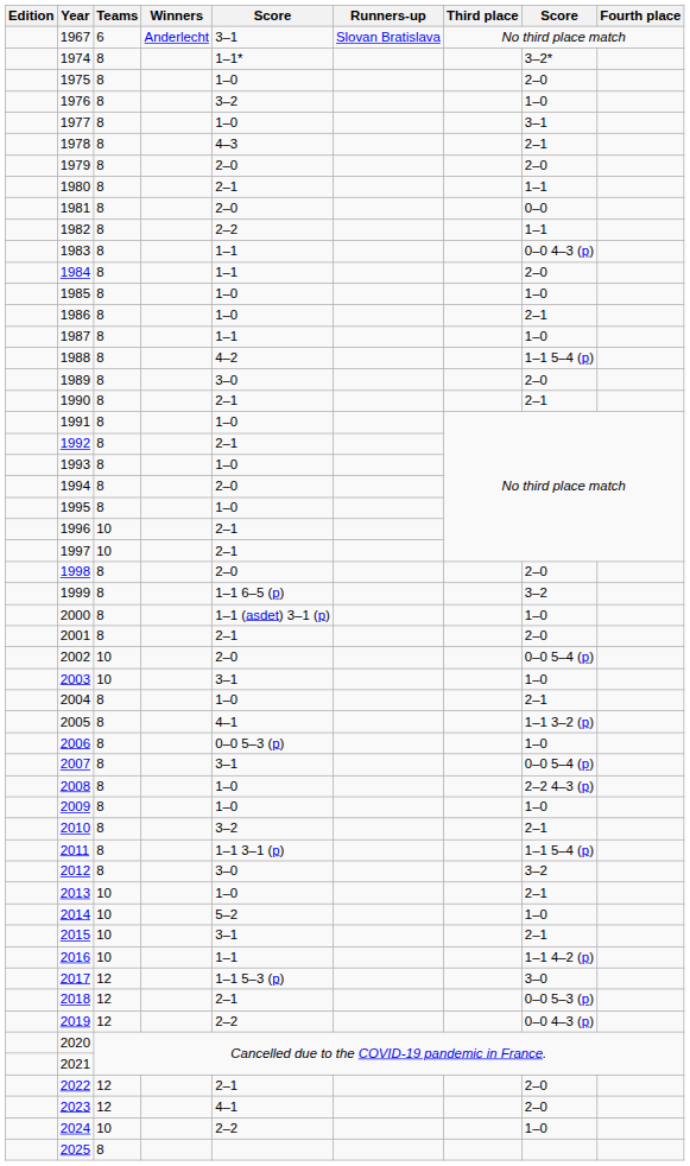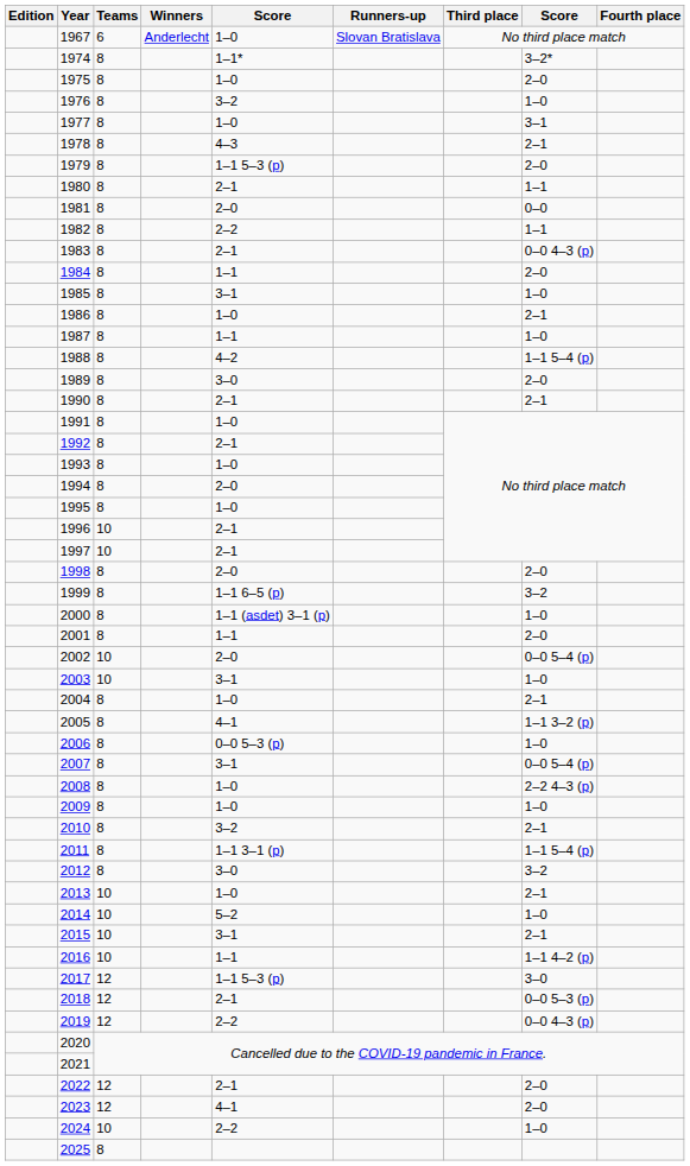 <table class="wikitable">
 <tr>
 <th>Edition</th>
 <th>Year</th>
 <th>Teams</th>
 <th>Winners</th>
 <th>Score</th>
 <th>Runners-up</th>
 <th>Third place</th>
 <th>Score</th>
 <th>Fourth place</th>
 </tr>
 <tr>
 <td></td>
 <td>1967</td>
 <td>6</td>
 <td> <a href='#'>Anderlecht</a></td>
-<td>3–1</td>
+<td>1–0</td>
 <td> <a href='#'>Slovan Bratislava</a></td>
 <td colspan=3 align=center><em>No third place match</em></td>
 </tr>
 <tr>
 <td></td>
 <td>1974</td>
 <td>8</td>
 <td></td>
 <td>1–1*</td>
 <td></td>
 <td></td>
 <td>3–2*</td>
 <td></td>
 </tr>
 <tr>
 <td></td>
 <td>1975</td>
 <td>8</td>
 <td></td>
 <td>1–0</td>
 <td></td>
 <td></td>
 <td>2–0</td>
 <td></td>
 </tr>
 <tr>
 <td></td>
 <td>1976</td>
 <td>8</td>
 <td></td>
 <td>3–2</td>
 <td></td>
 <td></td>
 <td>1–0</td>
 <td></td>
 </tr>
 <tr>
 <td></td>
 <td>1977</td>
 <td>8</td>
 <td></td>
 <td>1–0</td>
 <td></td>
 <td></td>
 <td>3–1</td>
 <td></td>
 </tr>
 <tr>
 <td></td>
 <td>1978</td>
 <td>8</td>
 <td></td>
 <td>4–3</td>
 <td></td>
 <td></td>
 <td>2–1</td>
 <td></td>
 </tr>
 <tr>
 <td></td>
 <td>1979</td>
 <td>8</td>
 <td></td>
-<td>2–0</td>
+<td>1–1  5–3 (<a href='#'>p</a>)</td>
 <td></td>
 <td></td>
 <td>2–0</td>
 <td></td>
 </tr>
 <tr>
 <td></td>
 <td>1980</td>
 <td>8</td>
 <td></td>
 <td>2–1</td>
 <td></td>
 <td></td>
 <td>1–1</td>
 <td></td>
 </tr>
 <tr>
 <td></td>
 <td>1981</td>
 <td>8</td>
 <td></td>
 <td>2–0</td>
 <td></td>
 <td></td>
 <td>0–0</td>
 <td></td>
 </tr>
 <tr>
 <td></td>
 <td>1982</td>
 <td>8</td>
 <td></td>
 <td>2–2</td>
 <td></td>
 <td></td>
 <td>1–1</td>
 <td></td>
 </tr>
 <tr>
 <td></td>
 <td>1983</td>
 <td>8</td>
 <td></td>
-<td>1–1</td>
+<td>2–1</td>
 <td></td>
 <td></td>
 <td>0–0  4–3 (<a href='#'>p</a>)</td>
 <td></td>
 </tr>
 <tr>
 <td></td>
 <td><a href='#'>1984</a></td>
 <td>8</td>
 <td></td>
 <td>1–1</td>
 <td></td>
 <td></td>
 <td>2–0</td>
 <td></td>
 </tr>
 <tr>
 <td></td>
 <td>1985</td>
 <td>8</td>
 <td></td>
-<td>1–0</td>
+<td>3–1</td>
 <td></td>
 <td></td>
 <td>1–0</td>
 <td></td>
 </tr>
 <tr>
 <td></td>
 <td>1986</td>
 <td>8</td>
 <td></td>
 <td>1–0</td>
 <td></td>
 <td></td>
 <td>2–1</td>
 <td></td>
 </tr>
 <tr>
 <td></td>
 <td>1987</td>
 <td>8</td>
 <td></td>
 <td>1–1</td>
 <td></td>
 <td></td>
 <td>1–0</td>
 <td></td>
 </tr>
 <tr>
 <td></td>
 <td>1988</td>
 <td>8</td>
 <td></td>
 <td>4–2</td>
 <td></td>
 <td></td>
 <td>1–1  5–4 (<a href='#'>p</a>)</td>
 <td></td>
 </tr>
 <tr>
 <td></td>
 <td>1989</td>
 <td>8</td>
 <td></td>
 <td>3–0</td>
 <td></td>
 <td></td>
 <td>2–0</td>
 <td></td>
 </tr>
 <tr>
 <td></td>
 <td>1990</td>
 <td>8</td>
 <td></td>
 <td>2–1</td>
 <td></td>
 <td></td>
 <td>2–1</td>
 <td></td>
 </tr>
 <tr>
 <td></td>
 <td>1991</td>
 <td>8</td>
 <td></td>
 <td>1–0</td>
 <td></td>
 <td colspan="3" rowspan="7" align=center><em>No third place match</em></td>
 </tr>
 <tr>
 <td></td>
 <td><a href='#'>1992</a></td>
 <td>8</td>
 <td></td>
 <td>2–1</td>
 <td></td>
 </tr>
 <tr>
 <td></td>
 <td>1993</td>
 <td>8</td>
 <td></td>
 <td>1–0</td>
 <td></td>
 </tr>
 <tr>
 <td></td>
 <td>1994</td>
 <td>8</td>
 <td></td>
 <td>2–0</td>
 <td></td>
 </tr>
 <tr>
 <td></td>
 <td>1995</td>
 <td>8</td>
 <td></td>
 <td>1–0</td>
 <td></td>
 </tr>
 <tr>
 <td></td>
 <td>1996</td>
 <td>10</td>
 <td></td>
 <td>2–1</td>
 <td></td>
 </tr>
 <tr>
 <td></td>
 <td>1997</td>
 <td>10</td>
 <td></td>
 <td>2–1</td>
 <td></td>
 </tr>
 <tr>
 <td></td>
 <td><a href='#'>1998</a></td>
 <td>8</td>
 <td></td>
 <td>2–0</td>
 <td></td>
 <td></td>
 <td>2–0</td>
 <td></td>
 </tr>
 <tr>
 <td></td>
 <td>1999</td>
 <td>8</td>
 <td></td>
 <td>1–1  6–5 (<a href='#'>p</a>)</td>
 <td></td>
 <td></td>
 <td>3–2</td>
 <td></td>
 </tr>
 <tr>
 <td></td>
 <td>2000</td>
 <td>8</td>
 <td></td>
 <td>1–1 (<a href='#'>asdet</a>) 3–1 (<a href='#'>p</a>)</td>
 <td></td>
 <td></td>
 <td>1–0</td>
 <td></td>
 </tr>
 <tr>
 <td></td>
 <td>2001</td>
 <td>8</td>
 <td></td>
-<td>2–1</td>
+<td>1–1</td>
 <td></td>
 <td></td>
 <td>2–0</td>
 <td></td>
 </tr>
 <tr>
 <td></td>
 <td>2002</td>
 <td>10</td>
 <td></td>
 <td>2–0</td>
 <td></td>
 <td></td>
 <td>0–0  5–4 (<a href='#'>p</a>)</td>
 <td></td>
 </tr>
 <tr>
 <td></td>
 <td><a href='#'>2003</a></td>
 <td>10</td>
 <td></td>
 <td>3–1</td>
 <td></td>
 <td></td>
 <td>1–0</td>
 <td></td>
 </tr>
 <tr>
 <td></td>
 <td>2004</td>
 <td>8</td>
 <td></td>
 <td>1–0</td>
 <td></td>
 <td></td>
 <td>2–1</td>
 <td></td>
 </tr>
 <tr>
 <td></td>
 <td>2005</td>
 <td>8</td>
 <td></td>
 <td>4–1</td>
 <td></td>
 <td></td>
 <td>1–1  3–2 (<a href='#'>p</a>)</td>
 <td></td>
 </tr>
 <tr>
 <td></td>
 <td><a href='#'>2006</a></td>
 <td>8</td>
 <td></td>
 <td>0–0  5–3 (<a href='#'>p</a>)</td>
 <td></td>
 <td></td>
 <td>1–0</td>
 <td></td>
 </tr>
 <tr>
 <td></td>
 <td><a href='#'>2007</a></td>
 <td>8</td>
 <td></td>
 <td>3–1</td>
 <td></td>
 <td></td>
 <td>0–0  5–4 (<a href='#'>p</a>)</td>
 <td></td>
 </tr>
 <tr>
 <td></td>
 <td><a href='#'>2008</a></td>
 <td>8</td>
 <td></td>
 <td>1–0</td>
 <td></td>
 <td></td>
 <td>2–2  4–3 (<a href='#'>p</a>)</td>
 <td></td>
 </tr>
 <tr>
 <td></td>
 <td><a href='#'>2009</a></td>
 <td>8</td>
 <td></td>
 <td>1–0</td>
 <td></td>
 <td></td>
 <td>1–0</td>
 <td></td>
 </tr>
 <tr>
 <td></td>
 <td><a href='#'>2010</a></td>
 <td>8</td>
 <td></td>
 <td>3–2</td>
 <td></td>
 <td></td>
 <td>2–1</td>
 <td></td>
 </tr>
 <tr>
 <td></td>
 <td><a href='#'>2011</a></td>
 <td>8</td>
 <td></td>
 <td>1–1  3–1 (<a href='#'>p</a>)</td>
 <td></td>
 <td></td>
 <td>1–1  5–4 (<a href='#'>p</a>)</td>
 <td></td>
 </tr>
 <tr>
 <td></td>
 <td><a href='#'>2012</a></td>
 <td>8</td>
 <td></td>
 <td>3–0</td>
 <td></td>
 <td></td>
 <td>3–2</td>
 <td></td>
 </tr>
 <tr>
 <td></td>
 <td><a href='#'>2013</a></td>
 <td>10</td>
 <td></td>
 <td>1–0</td>
 <td></td>
 <td></td>
 <td>2–1</td>
 <td></td>
 </tr>
 <tr>
 <td></td>
 <td><a href='#'>2014</a></td>
 <td>10</td>
 <td></td>
 <td>5–2</td>
 <td></td>
 <td></td>
 <td>1–0</td>
 <td></td>
 </tr>
 <tr>
 <td></td>
 <td><a href='#'>2015</a></td>
 <td>10</td>
 <td></td>
 <td>3–1</td>
 <td></td>
 <td></td>
 <td>2–1</td>
 <td></td>
 </tr>
 <tr>
 <td></td>
 <td><a href='#'>2016</a></td>
 <td>10</td>
 <td></td>
 <td>1–1</td>
 <td></td>
 <td></td>
 <td>1–1  4–2 (<a href='#'>p</a>)</td>
 <td></td>
 </tr>
 <tr>
 <td></td>
 <td><a href='#'>2017</a></td>
 <td>12</td>
 <td></td>
 <td>1–1  5–3 (<a href='#'>p</a>)</td>
 <td></td>
 <td></td>
 <td>3–0</td>
 <td></td>
 </tr>
 <tr>
 <td></td>
 <td><a href='#'>2018</a></td>
 <td>12</td>
 <td></td>
 <td>2–1</td>
 <td></td>
 <td></td>
 <td>0–0  5–3 (<a href='#'>p</a>)</td>
 <td></td>
 </tr>
 <tr>
 <td></td>
 <td><a href='#'>2019</a></td>
 <td>12</td>
 <td></td>
 <td>2–2 </td>
 <td></td>
 <td></td>
 <td>0–0  4–3 (<a href='#'>p</a>)</td>
 <td></td>
 </tr>
 <tr>
 <td></td>
 <td>2020</td>
 <td colspan=7 align=center rowspan=2><em>Cancelled due to the <a href='#'>COVID-19 pandemic in France</a>.</td>
 </tr>
 <tr>
 <td></td>
 <td>2021</td>
 </tr>
 <tr>
 <td></td>
 <td><a href='#'>2022</a></td>
 <td>12</td>
 <td></td>
 <td>2–1</td>
 <td></td>
 <td></td>
 <td>2–0</td>
 <td></td>
 </tr>
 <tr>
 <td></td>
 <td><a href='#'>2023</a></td>
 <td>12</td>
 <td></td>
 <td>4–1</td>
 <td></td>
 <td></td>
 <td>2–0</td>
 <td></td>
 </tr>
 <tr>
 <td></td>
 <td><a href='#'>2024</a></td>
 <td>10</td>
 <td></td>
 <td>2–2 </td>
 <td></td>
 <td></td>
 <td>1–0</td>
 <td></td>
 </tr>
 <tr>
 <td></td>
 <td><a href='#'>2025</a></td>
 <td>8</td>
 <td></td>
 <td></td>
 <td></td>
 <td></td>
 <td></td>
 <td></td>
 </tr>
 </table>
